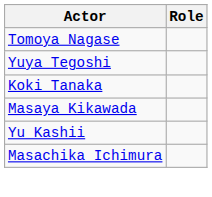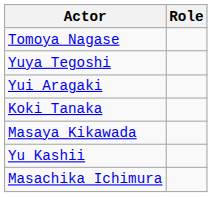 <table class="wikitable">
 <tr>
 <th>Actor</th>
 <th>Role</th>
 </tr>
 <tr>
 <td><a href='#'>Tomoya Nagase</a></td>
 <td></td>
 </tr>
 <tr>
 <td><a href='#'>Yuya Tegoshi</a></td>
+<td></td>
+</tr>
+<tr>
+<td><a href='#'>Yui Aragaki</a></td>
 <td></td>
 </tr>
 <tr>
 <td><a href='#'>Koki Tanaka</a></td>
 <td></td>
 </tr>
 <tr>
 <td><a href='#'>Masaya Kikawada</a></td>
 <td></td>
 </tr>
 <tr>
 <td><a href='#'>Yu Kashii</a></td>
 <td></td>
 </tr>
 <tr>
 <td><a href='#'>Masachika Ichimura</a></td>
 <td></td>
 </tr>
 </table>
